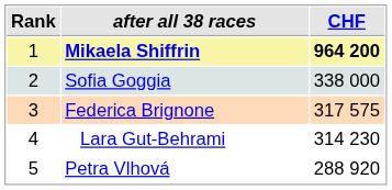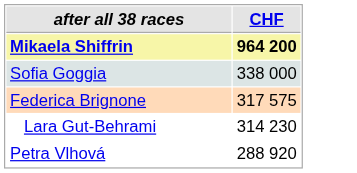 <table cellspacing="1" cellpadding="3" style="border:1px solid #aaa; font-size:86%;">
 <tr style="background:#e4e4e4;">
-<th style="border-bottom:1px solid #aaa; width:10px;">Rank</th>
 <th style="border-bottom:1px solid #aaa; width:180px; white-space:nowrap;"><em>after all 38 races</em></th>
 <th style="border-bottom:1px solid #aaa; width:50px;"><a href='#'>CHF</a></th>
 </tr>
 <tr style="background:#f7f6a8;">
-<td style="text-align:center;">1</td>
 <td> <strong><a href='#'>Mikaela Shiffrin</a></strong></td>
 <td align="right"><strong>964 200</strong></td>
 </tr>
 <tr style="background:#dce5e5;">
-<td style="text-align:center;">2</td>
 <td> <a href='#'>Sofia Goggia</a></td>
 <td align="right">338 000</td>
 </tr>
 <tr style="background:#ffdab9;">
-<td style="text-align:center;">3</td>
 <td> <a href='#'>Federica Brignone</a></td>
 <td align="right">317 575</td>
 </tr>
 <tr>
-<td style="text-align:center;">4</td>
 <td>   <a href='#'>Lara Gut-Behrami</a></td>
 <td align="right">314 230</td>
 </tr>
 <tr>
-<td style="text-align:center;">5</td>
 <td> <a href='#'>Petra Vlhová</a></td>
 <td align="right">288 920</td>
 </tr>
 </table>
